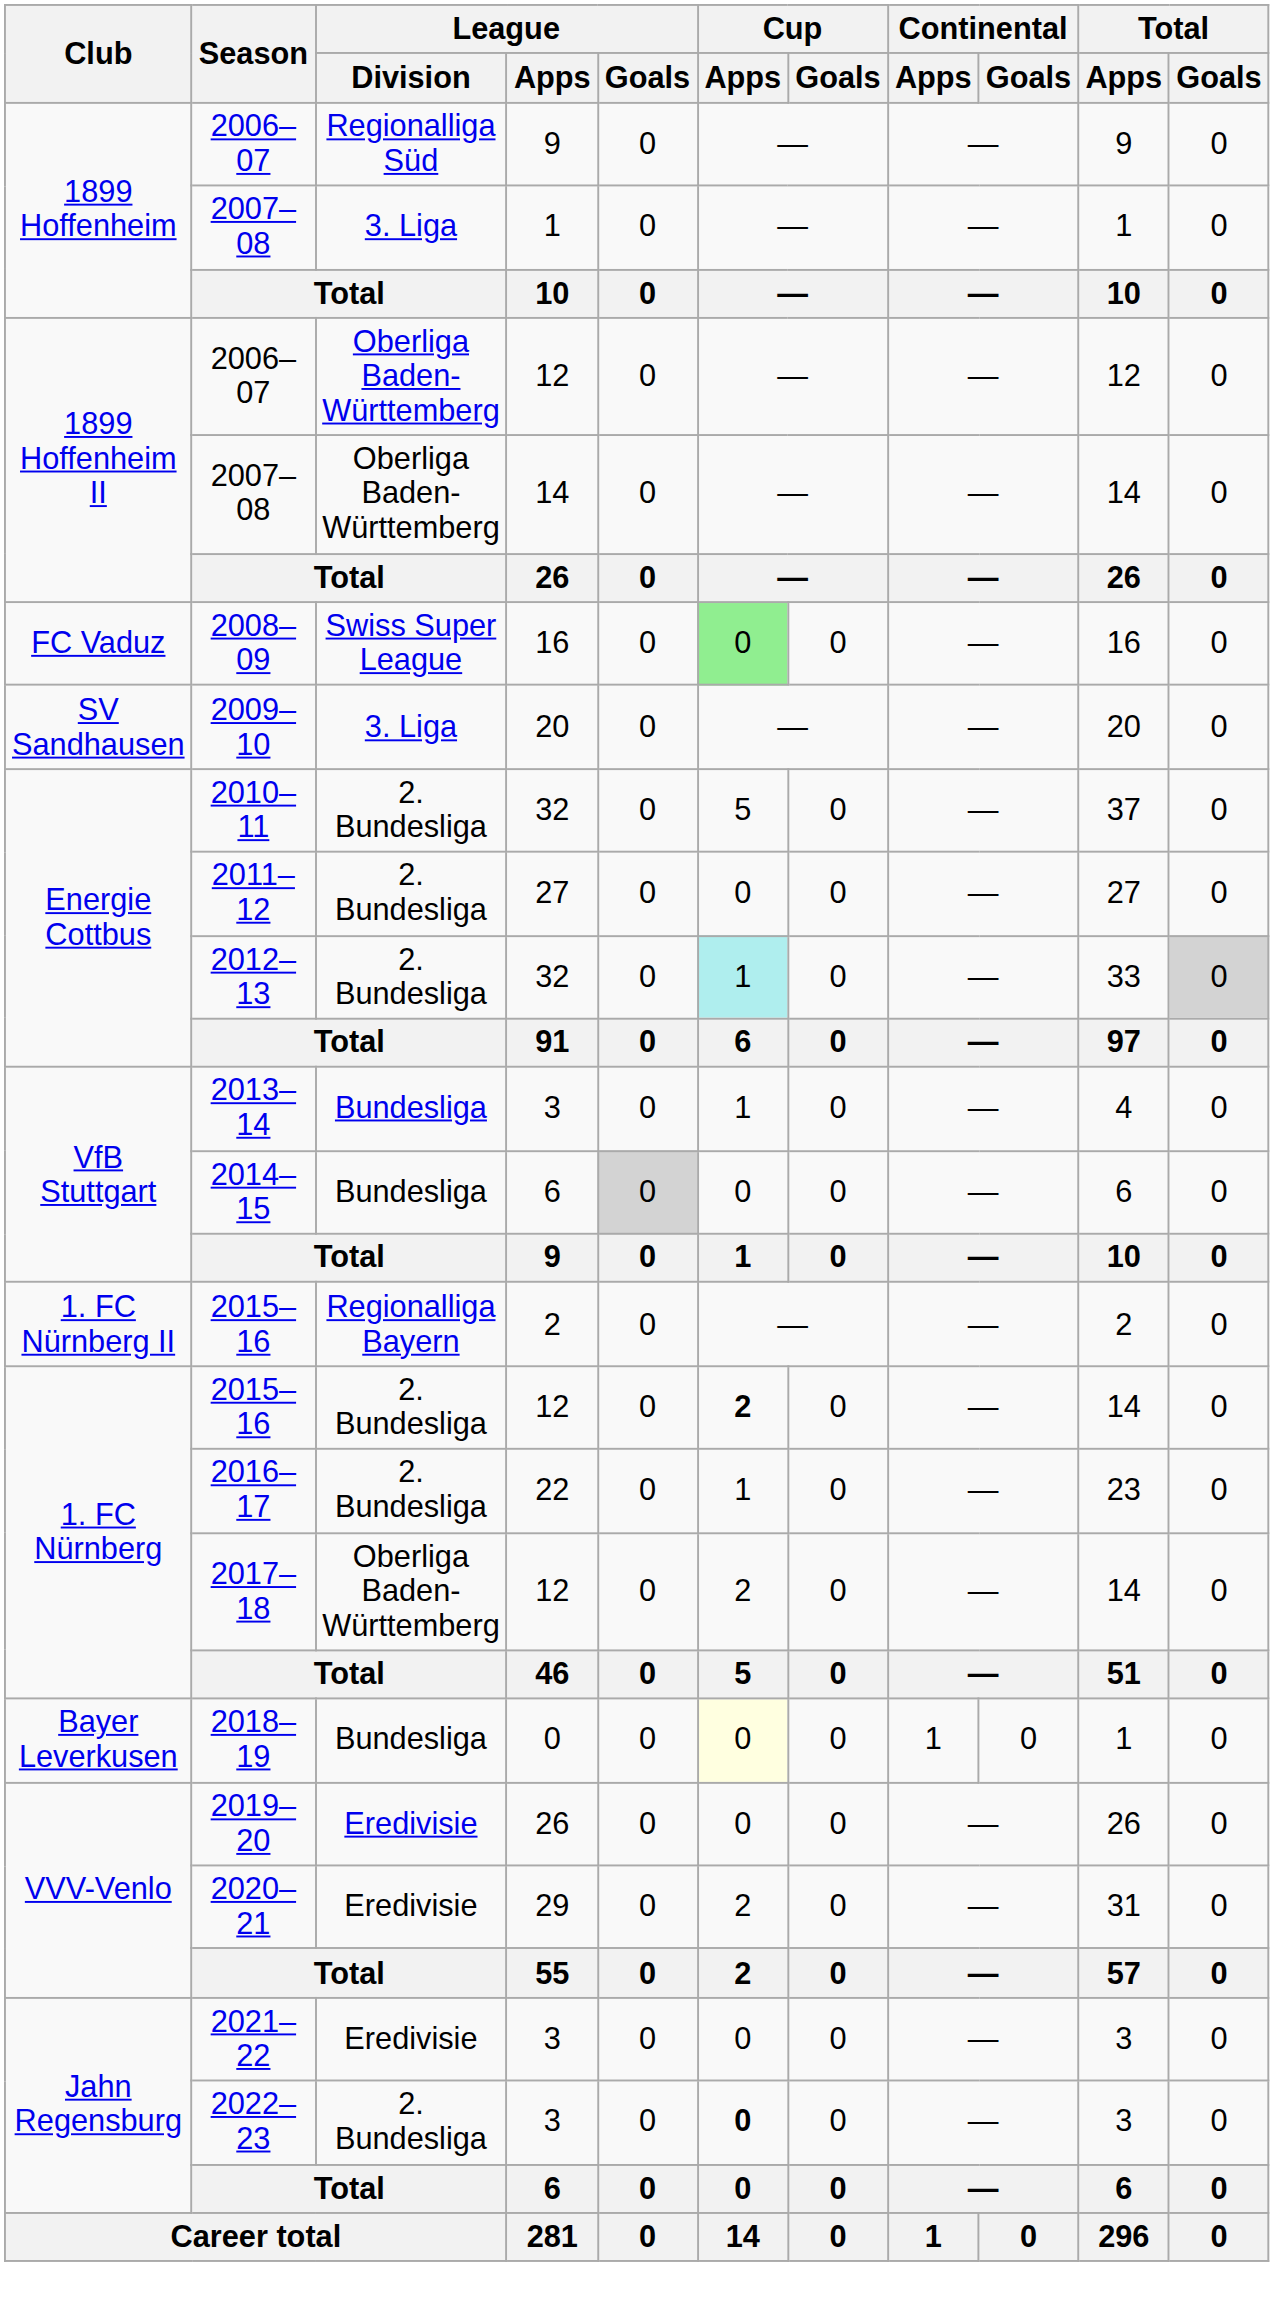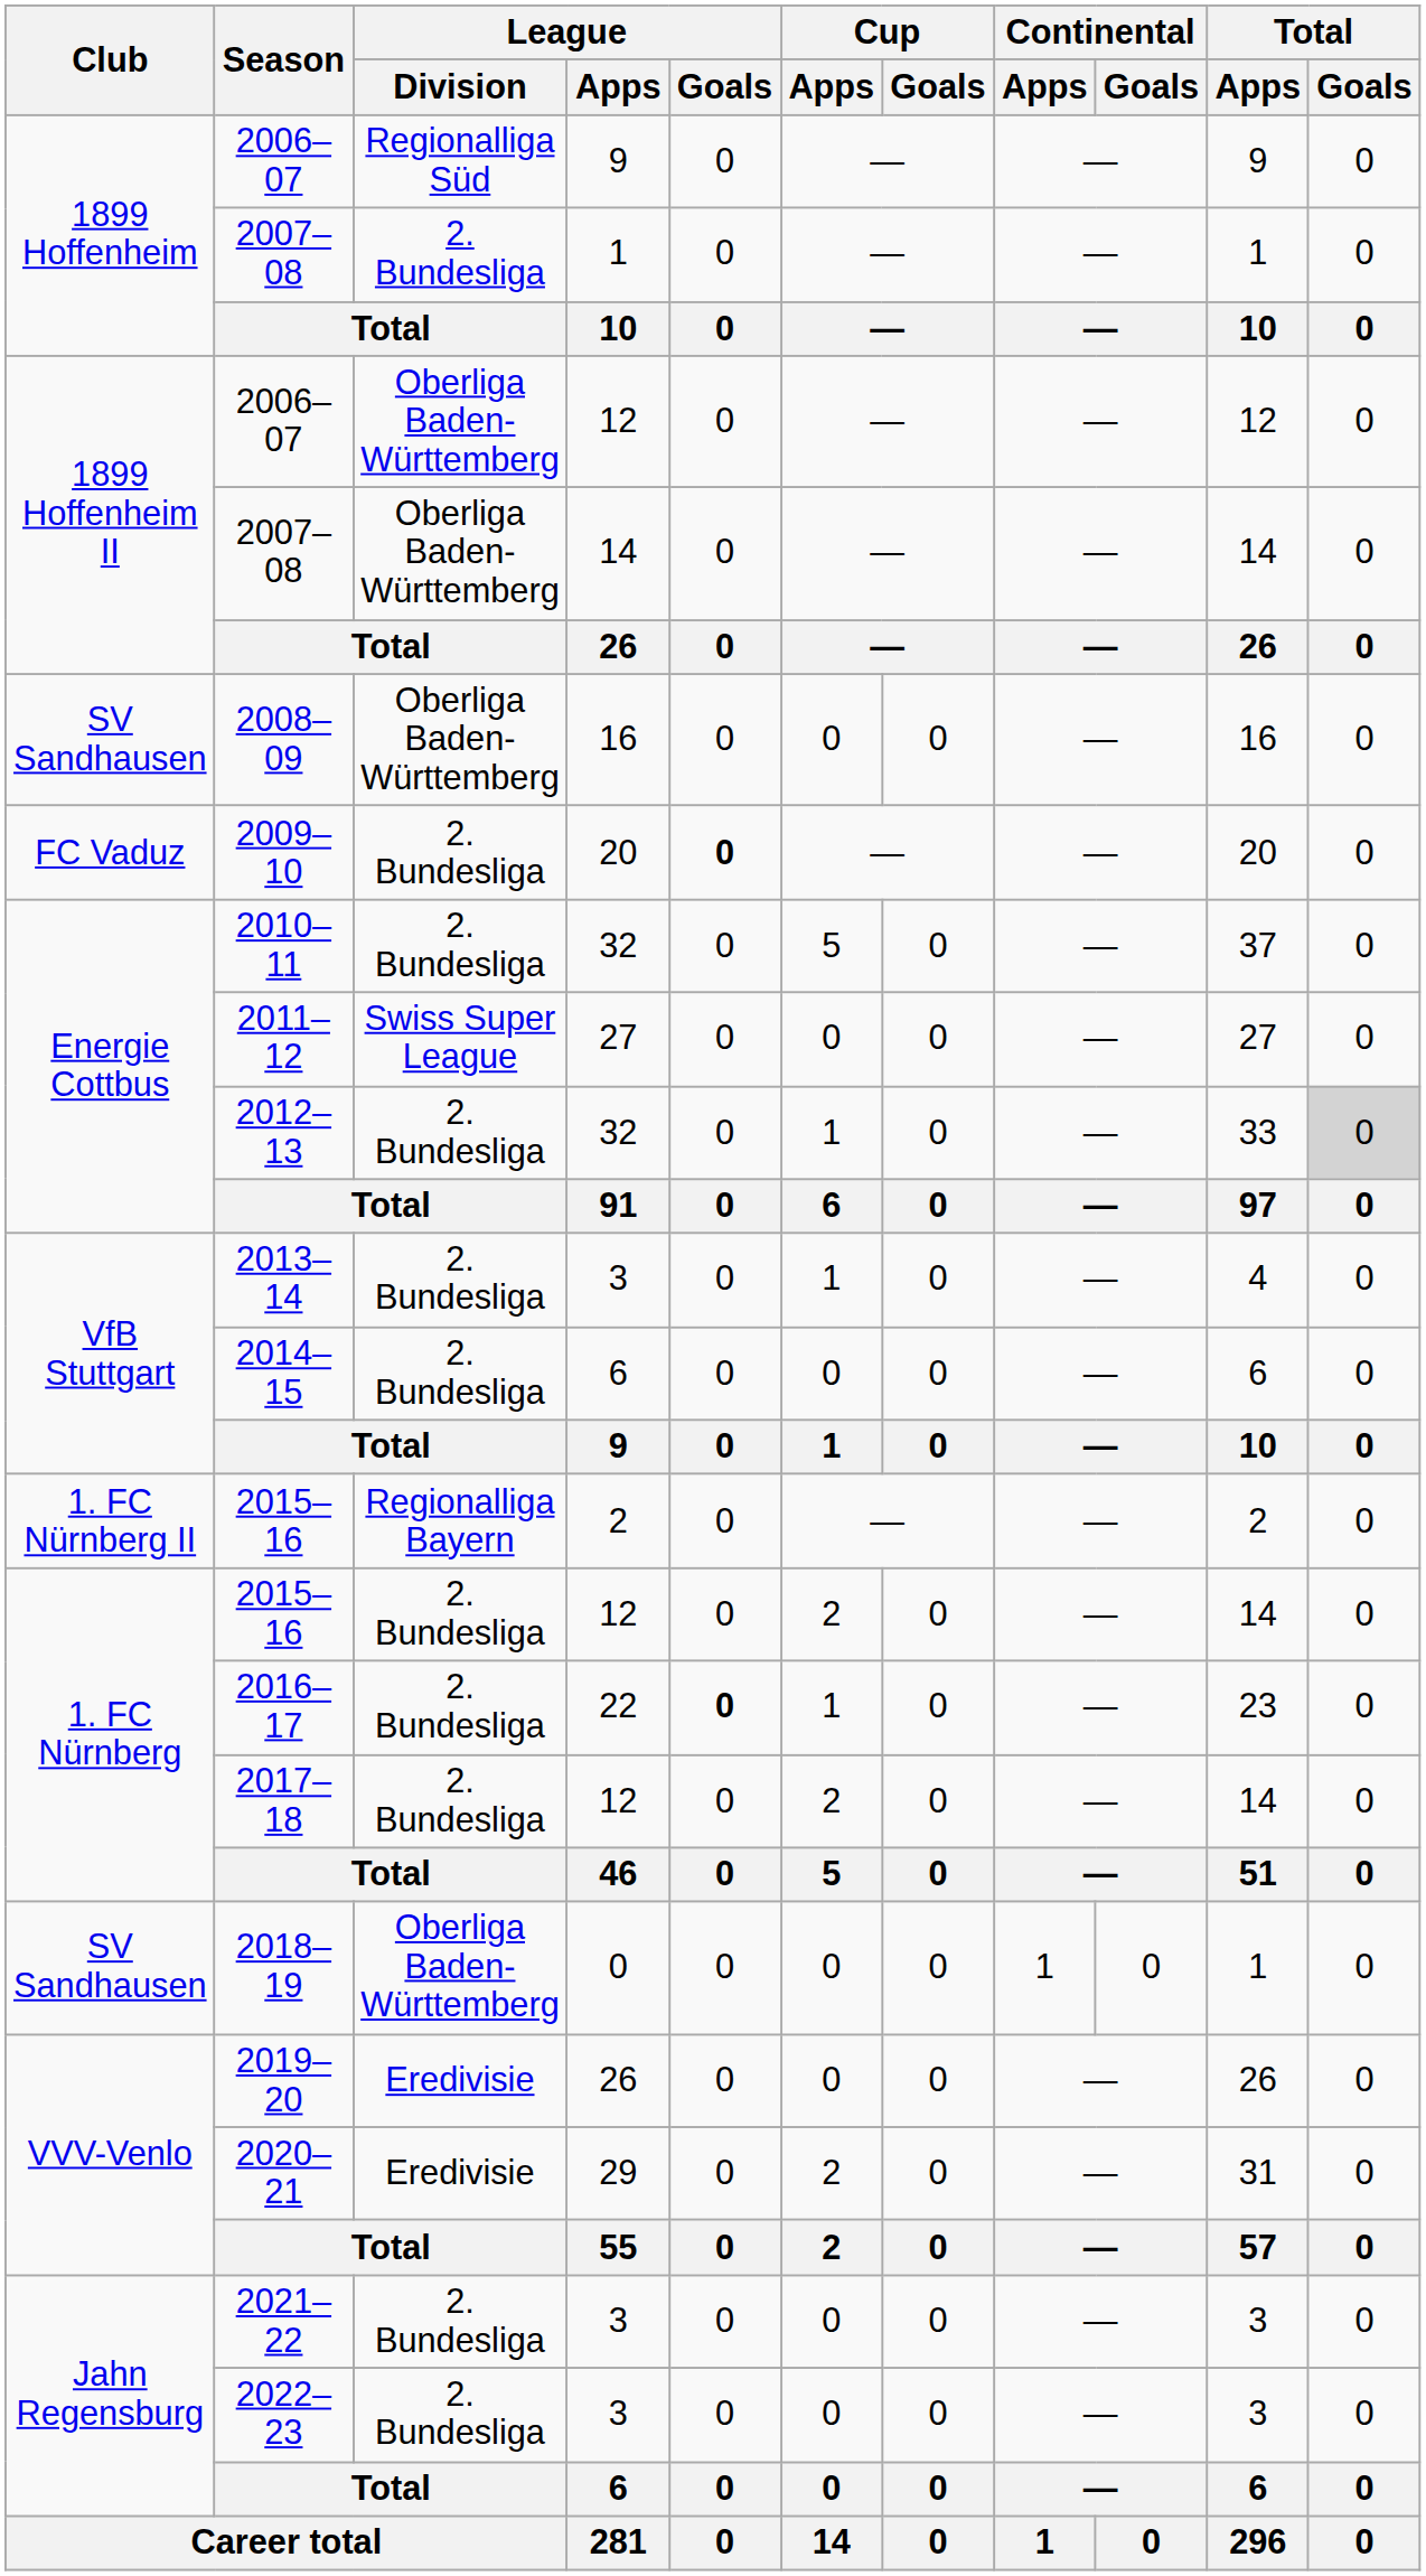 <table class="wikitable" style="text-align:center">
 <tr>
 <th rowspan="2">Club</th>
 <th rowspan="2">Season</th>
 <th colspan="3">League</th>
 <th colspan="2">Cup</th>
 <th colspan="2">Continental</th>
 <th colspan="2">Total</th>
 </tr>
 <tr>
 <th>Division</th>
 <th>Apps</th>
 <th>Goals</th>
 <th>Apps</th>
 <th>Goals</th>
 <th>Apps</th>
 <th>Goals</th>
 <th>Apps</th>
 <th>Goals</th>
 </tr>
 <tr>
 <td rowspan="3"><a href='#'>1899 Hoffenheim</a></td>
 <td><a href='#'>2006–07</a></td>
 <td><a href='#'>Regionalliga Süd</a></td>
 <td>9</td>
 <td>0</td>
 <td colspan="2">—</td>
 <td colspan="2">—</td>
 <td>9</td>
 <td>0</td>
 </tr>
 <tr>
 <td><a href='#'>2007–08</a></td>
-<td><a href='#'>3. Liga</a></td>
+<td><a href='#'>2. Bundesliga</a></td>
 <td>1</td>
 <td>0</td>
 <td colspan="2">—</td>
 <td colspan="2">—</td>
 <td>1</td>
 <td>0</td>
 </tr>
 <tr>
 <th colspan="2">Total</th>
 <th>10</th>
 <th>0</th>
 <th colspan="2">—</th>
 <th colspan="2">—</th>
 <th>10</th>
 <th>0</th>
 </tr>
 <tr>
 <td rowspan="3"><a href='#'>1899 Hoffenheim II</a></td>
 <td>2006–07</td>
 <td><a href='#'>Oberliga Baden-Württemberg</a></td>
 <td>12</td>
 <td>0</td>
 <td colspan="2">—</td>
 <td colspan="2">—</td>
 <td>12</td>
 <td>0</td>
 </tr>
 <tr>
 <td>2007–08</td>
 <td>Oberliga Baden-Württemberg</td>
 <td>14</td>
 <td>0</td>
 <td colspan="2">—</td>
 <td colspan="2">—</td>
 <td>14</td>
 <td>0</td>
 </tr>
 <tr>
 <th colspan="2">Total</th>
 <th>26</th>
 <th>0</th>
 <th colspan="2">—</th>
 <th colspan="2">—</th>
 <th>26</th>
 <th>0</th>
 </tr>
 <tr>
-<td><a href='#'>FC Vaduz</a></td>
+<td><a href='#'>SV Sandhausen</a></td>
 <td><a href='#'>2008–09</a></td>
-<td><a href='#'>Swiss Super League</a></td>
+<td>Oberliga Baden-Württemberg</td>
 <td>16</td>
 <td>0</td>
-<td style="background: lightgreen;">0</td>
+<td>0</td>
 <td>0</td>
 <td colspan="2">—</td>
 <td>16</td>
 <td>0</td>
 </tr>
 <tr>
-<td><a href='#'>SV Sandhausen</a></td>
+<td><a href='#'>FC Vaduz</a></td>
 <td><a href='#'>2009–10</a></td>
-<td><a href='#'>3. Liga</a></td>
+<td>2. Bundesliga</td>
 <td>20</td>
-<td>0</td>
+<td><strong>0</strong></td>
 <td colspan="2">—</td>
 <td colspan="2">—</td>
 <td>20</td>
 <td>0</td>
 </tr>
 <tr>
 <td rowspan="4"><a href='#'>Energie Cottbus</a></td>
 <td><a href='#'>2010–11</a></td>
 <td>2. Bundesliga</td>
 <td>32</td>
 <td>0</td>
 <td>5</td>
 <td>0</td>
 <td colspan="2">—</td>
 <td>37</td>
 <td>0</td>
 </tr>
 <tr>
 <td><a href='#'>2011–12</a></td>
-<td>2. Bundesliga</td>
+<td><a href='#'>Swiss Super League</a></td>
 <td>27</td>
 <td>0</td>
 <td>0</td>
 <td>0</td>
 <td colspan="2">—</td>
 <td>27</td>
 <td>0</td>
 </tr>
 <tr>
 <td><a href='#'>2012–13</a></td>
 <td>2. Bundesliga</td>
 <td>32</td>
 <td>0</td>
-<td style="background: paleturquoise;">1</td>
+<td>1</td>
 <td>0</td>
 <td colspan="2">—</td>
 <td>33</td>
 <td style="background: lightgrey;">0</td>
 </tr>
 <tr>
 <th colspan="2">Total</th>
 <th>91</th>
 <th>0</th>
 <th>6</th>
 <th>0</th>
 <th colspan="2">—</th>
 <th>97</th>
 <th>0</th>
 </tr>
 <tr>
 <td rowspan="3"><a href='#'>VfB Stuttgart</a></td>
 <td><a href='#'>2013–14</a></td>
-<td><a href='#'>Bundesliga</a></td>
+<td>2. Bundesliga</td>
 <td>3</td>
 <td>0</td>
 <td>1</td>
 <td>0</td>
 <td colspan="2">—</td>
 <td>4</td>
 <td>0</td>
 </tr>
 <tr>
 <td><a href='#'>2014–15</a></td>
-<td>Bundesliga</td>
+<td>2. Bundesliga</td>
 <td>6</td>
-<td style="background: lightgrey;">0</td>
+<td>0</td>
 <td>0</td>
 <td>0</td>
 <td colspan="2">—</td>
 <td>6</td>
 <td>0</td>
 </tr>
 <tr>
 <th colspan="2">Total</th>
 <th>9</th>
 <th>0</th>
 <th>1</th>
 <th>0</th>
 <th colspan="2">—</th>
 <th>10</th>
 <th>0</th>
 </tr>
 <tr>
 <td><a href='#'>1. FC Nürnberg II</a></td>
 <td><a href='#'>2015–16</a></td>
 <td><a href='#'>Regionalliga Bayern</a></td>
 <td>2</td>
 <td>0</td>
 <td colspan="2">—</td>
 <td colspan="2">—</td>
 <td>2</td>
 <td>0</td>
 </tr>
 <tr>
 <td rowspan="4"><a href='#'>1. FC Nürnberg</a></td>
 <td><a href='#'>2015–16</a></td>
 <td>2. Bundesliga</td>
 <td>12</td>
 <td>0</td>
-<td><strong>2</strong></td>
+<td>2</td>
 <td>0</td>
 <td colspan="2">—</td>
 <td>14</td>
 <td>0</td>
 </tr>
 <tr>
 <td><a href='#'>2016–17</a></td>
 <td>2. Bundesliga</td>
 <td>22</td>
-<td>0</td>
+<td><strong>0</strong></td>
 <td>1</td>
 <td>0</td>
 <td colspan="2">—</td>
 <td>23</td>
 <td>0</td>
 </tr>
 <tr>
 <td><a href='#'>2017–18</a></td>
-<td>Oberliga Baden-Württemberg</td>
+<td>2. Bundesliga</td>
 <td>12</td>
 <td>0</td>
 <td>2</td>
 <td>0</td>
 <td colspan="2">—</td>
 <td>14</td>
 <td>0</td>
 </tr>
 <tr>
 <th colspan="2">Total</th>
 <th>46</th>
 <th>0</th>
 <th>5</th>
 <th>0</th>
 <th colspan="2">—</th>
 <th>51</th>
 <th>0</th>
 </tr>
 <tr>
-<td><a href='#'>Bayer Leverkusen</a></td>
+<td><a href='#'>SV Sandhausen</a></td>
 <td><a href='#'>2018–19</a></td>
-<td>Bundesliga</td>
+<td><a href='#'>Oberliga Baden-Württemberg</a></td>
 <td>0</td>
 <td>0</td>
-<td style="background: lightyellow;">0</td>
+<td>0</td>
 <td>0</td>
 <td>1</td>
 <td>0</td>
 <td>1</td>
 <td>0</td>
 </tr>
 <tr>
 <td rowspan="3"><a href='#'>VVV-Venlo</a></td>
 <td><a href='#'>2019–20</a></td>
 <td><a href='#'>Eredivisie</a></td>
 <td>26</td>
 <td>0</td>
 <td>0</td>
 <td>0</td>
 <td colspan="2">—</td>
 <td>26</td>
 <td>0</td>
 </tr>
 <tr>
 <td><a href='#'>2020–21</a></td>
 <td>Eredivisie</td>
 <td>29</td>
 <td>0</td>
 <td>2</td>
 <td>0</td>
 <td colspan="2">—</td>
 <td>31</td>
 <td>0</td>
 </tr>
 <tr>
 <th colspan="2">Total</th>
 <th>55</th>
 <th>0</th>
 <th>2</th>
 <th>0</th>
 <th colspan="2">—</th>
 <th>57</th>
 <th>0</th>
 </tr>
 <tr>
 <td rowspan="3"><a href='#'>Jahn Regensburg</a></td>
 <td><a href='#'>2021–22</a></td>
-<td>Eredivisie</td>
+<td>2. Bundesliga</td>
 <td>3</td>
 <td>0</td>
 <td>0</td>
 <td>0</td>
 <td colspan="2">—</td>
 <td>3</td>
 <td>0</td>
 </tr>
 <tr>
 <td><a href='#'>2022–23</a></td>
 <td>2. Bundesliga</td>
 <td>3</td>
 <td>0</td>
-<td><strong>0</strong></td>
+<td>0</td>
 <td>0</td>
 <td colspan="2">—</td>
 <td>3</td>
 <td>0</td>
 </tr>
 <tr>
 <th colspan="2">Total</th>
 <th>6</th>
 <th>0</th>
 <th>0</th>
 <th>0</th>
 <th colspan="2">—</th>
 <th>6</th>
 <th>0</th>
 </tr>
 <tr>
 <th colspan="3">Career total</th>
 <th>281</th>
 <th>0</th>
 <th>14</th>
 <th>0</th>
 <th>1</th>
 <th>0</th>
 <th>296</th>
 <th>0</th>
 </tr>
 </table>
